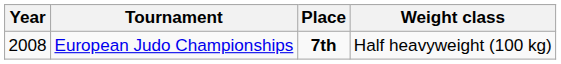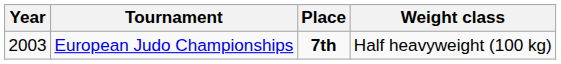 <table class=wikitable>
 <tr>
 <th>Year</th>
 <th>Tournament</th>
 <th>Place</th>
 <th>Weight class</th>
 </tr>
 <tr>
-<td>2008</td>
+<td>2003</td>
 <td><a href='#'>European Judo Championships</a></td>
 <td align="center"><strong>7th</strong></td>
 <td>Half heavyweight (100 kg)</td>
 </tr>
 </table>
